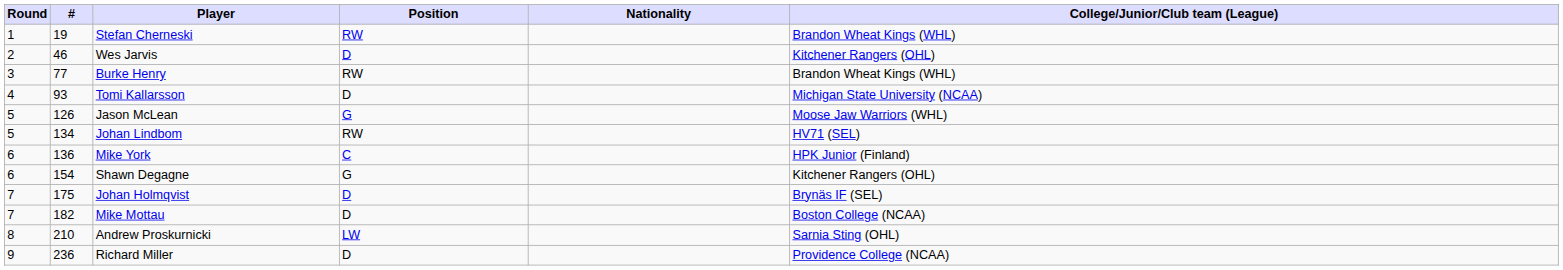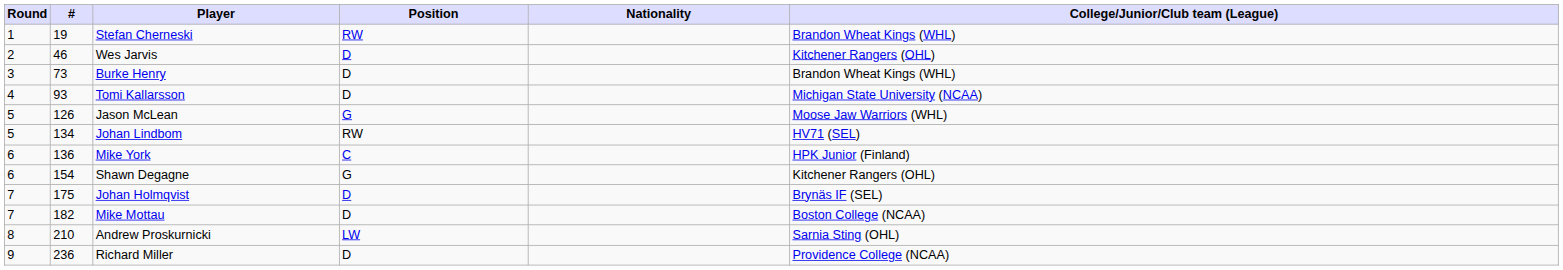 <table class="wikitable">
 <tr>
 <th style="background:#ddf; width:2.00%;">Round</th>
 <th style="background:#ddf; width:2.75%;">#</th>
 <th style="background:#ddf; width:16.0%;">Player</th>
 <th style="background:#ddf; width:12.25%;">Position</th>
 <th style="background:#ddf; width:17.0%;">Nationality</th>
 <th style="background:#ddf; width:100.0%;">College/Junior/Club team (League)</th>
 </tr>
 <tr>
 <td>1</td>
 <td>19</td>
 <td><a href='#'>Stefan Cherneski</a></td>
 <td><a href='#'>RW</a></td>
 <td></td>
 <td><a href='#'>Brandon Wheat Kings</a> (<a href='#'>WHL</a>)</td>
 </tr>
 <tr>
 <td>2</td>
 <td>46</td>
 <td>Wes Jarvis</td>
 <td><a href='#'>D</a></td>
 <td></td>
 <td><a href='#'>Kitchener Rangers</a> (<a href='#'>OHL</a>)</td>
 </tr>
 <tr>
 <td>3</td>
-<td>77</td>
+<td>73</td>
 <td><a href='#'>Burke Henry</a></td>
-<td>RW</td>
+<td>D</td>
 <td></td>
 <td>Brandon Wheat Kings (WHL)</td>
 </tr>
 <tr>
 <td>4</td>
 <td>93</td>
 <td><a href='#'>Tomi Kallarsson</a></td>
 <td>D</td>
 <td></td>
 <td><a href='#'>Michigan State University</a> (<a href='#'>NCAA</a>)</td>
 </tr>
 <tr>
 <td>5</td>
 <td>126</td>
 <td>Jason McLean</td>
 <td><a href='#'>G</a></td>
 <td></td>
 <td><a href='#'>Moose Jaw Warriors</a> (WHL)</td>
 </tr>
 <tr>
 <td>5</td>
 <td>134</td>
 <td><a href='#'>Johan Lindbom</a></td>
 <td>RW</td>
 <td></td>
 <td><a href='#'>HV71</a> (<a href='#'>SEL</a>)</td>
 </tr>
 <tr>
 <td>6</td>
 <td>136</td>
 <td><a href='#'>Mike York</a></td>
 <td><a href='#'>C</a></td>
 <td></td>
 <td><a href='#'>HPK Junior</a> (Finland)</td>
 </tr>
 <tr>
 <td>6</td>
 <td>154</td>
 <td>Shawn Degagne</td>
 <td>G</td>
 <td></td>
 <td>Kitchener Rangers (OHL)</td>
 </tr>
 <tr>
 <td>7</td>
 <td>175</td>
 <td><a href='#'>Johan Holmqvist</a></td>
 <td><a href='#'>D</a></td>
 <td></td>
 <td><a href='#'>Brynäs IF</a> (SEL)</td>
 </tr>
 <tr>
 <td>7</td>
 <td>182</td>
 <td><a href='#'>Mike Mottau</a></td>
 <td>D</td>
 <td></td>
 <td><a href='#'>Boston College</a> (NCAA)</td>
 </tr>
 <tr>
 <td>8</td>
 <td>210</td>
 <td>Andrew Proskurnicki</td>
 <td><a href='#'>LW</a></td>
 <td></td>
 <td><a href='#'>Sarnia Sting</a> (OHL)</td>
 </tr>
 <tr>
 <td>9</td>
 <td>236</td>
 <td>Richard Miller</td>
 <td>D</td>
 <td></td>
 <td><a href='#'>Providence College</a> (NCAA)</td>
 </tr>
 </table>
